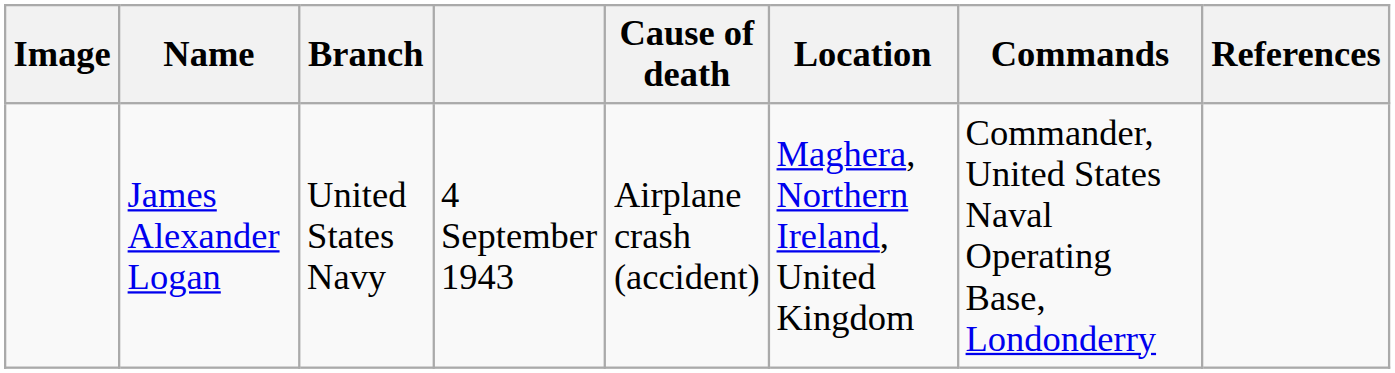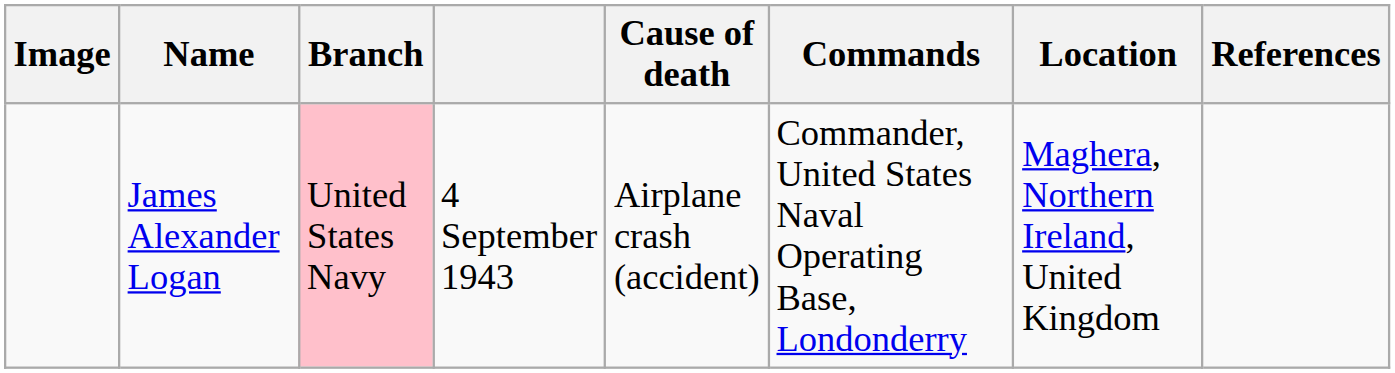 <table class="wikitable sortable">
 <tr>
 <th style="width: 5%">Image</th>
 <th style="width: 15%">Name</th>
 <th style="width: 10%">Branch</th>
 <th style="width: 10%"></th>
 <th style="width: 10%">Cause of death</th>
+<th style="width: 25%">Commands</th>
 <th style="width: 20%">Location</th>
-<th style="width: 25%">Commands</th>
 <th style="width: 10%">References</th>
 </tr>
 <tr>
 <td></td>
 <td><a href='#'>James Alexander Logan</a></td>
-<td>United States Navy</td>
+<td style="background: pink;">United States Navy</td>
 <td>4 September 1943</td>
 <td>Airplane crash (accident)</td>
+<td>Commander, United States Naval Operating Base, <a href='#'>Londonderry</a></td>
 <td><a href='#'>Maghera</a>, <a href='#'>Northern Ireland</a>, United Kingdom</td>
-<td>Commander, United States Naval Operating Base, <a href='#'>Londonderry</a></td>
 <td></td>
 </tr>
 </table>
